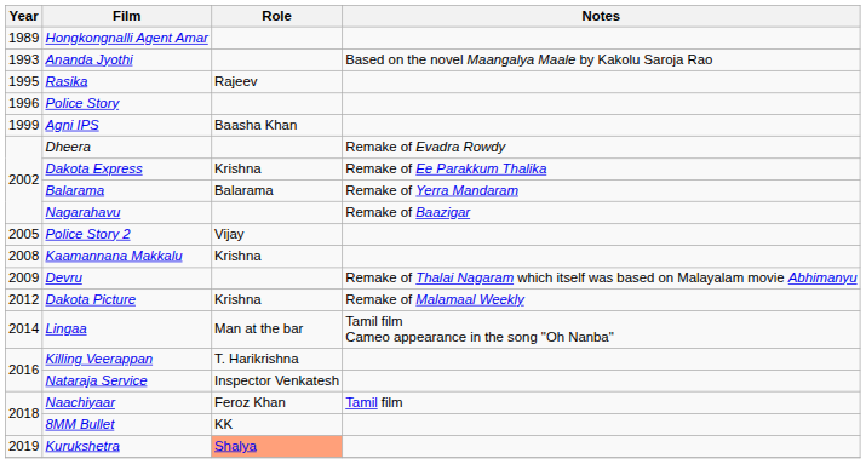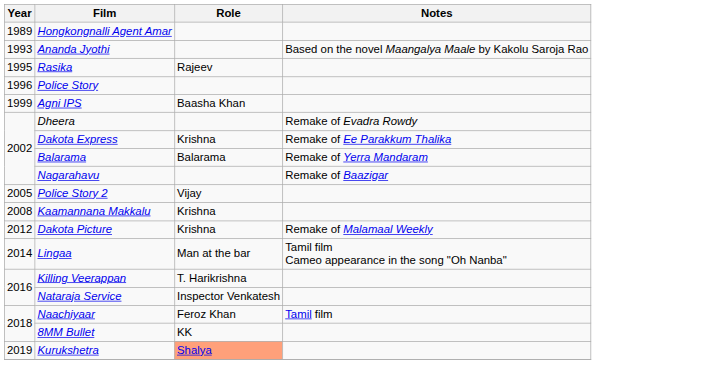 <table class="wikitable sortable">
 <tr>
 <th>Year</th>
 <th>Film</th>
 <th>Role</th>
 <th>Notes</th>
 </tr>
 <tr>
 <td>1989</td>
 <td><em><a href='#'>Hongkongnalli Agent Amar</a></em></td>
 <td></td>
 <td></td>
 </tr>
 <tr>
 <td>1993</td>
 <td><em><a href='#'>Ananda Jyothi</a></em></td>
 <td></td>
 <td>Based on the novel <em>Maangalya Maale</em> by Kakolu Saroja Rao</td>
 </tr>
 <tr>
 <td>1995</td>
 <td><em><a href='#'>Rasika</a></em></td>
 <td>Rajeev</td>
 <td></td>
 </tr>
 <tr>
 <td>1996</td>
 <td><em><a href='#'>Police Story</a></em></td>
 <td></td>
 <td></td>
 </tr>
 <tr>
 <td>1999</td>
 <td><em><a href='#'>Agni IPS</a></em></td>
 <td>Baasha Khan</td>
 <td></td>
 </tr>
 <tr>
 <td rowspan="4">2002</td>
 <td><em>Dheera</em></td>
 <td></td>
 <td>Remake of <em>Evadra Rowdy</em></td>
 </tr>
 <tr>
 <td><em><a href='#'>Dakota Express</a></em></td>
 <td>Krishna</td>
 <td>Remake of <em><a href='#'>Ee Parakkum Thalika</a></em></td>
 </tr>
 <tr>
 <td><em><a href='#'>Balarama</a></em></td>
 <td>Balarama</td>
 <td>Remake of <em><a href='#'>Yerra Mandaram</a></em></td>
 </tr>
 <tr>
 <td><em><a href='#'>Nagarahavu</a></em></td>
 <td></td>
 <td>Remake of <em><a href='#'>Baazigar</a></em></td>
 </tr>
 <tr>
 <td>2005</td>
 <td><em><a href='#'>Police Story 2</a></em></td>
 <td>Vijay</td>
 <td></td>
 </tr>
 <tr>
 <td>2008</td>
 <td><em><a href='#'>Kaamannana Makkalu</a></em></td>
 <td>Krishna</td>
 <td></td>
 </tr>
 <tr>
-<td>2009</td>
-<td><em><a href='#'>Devru</a></em></td>
-<td></td>
-<td>Remake of <em><a href='#'>Thalai Nagaram</a></em> which itself was based on Malayalam movie <em><a href='#'>Abhimanyu</a></em></td>
-</tr>
-<tr>
 <td>2012</td>
 <td><em><a href='#'>Dakota Picture</a></em></td>
 <td>Krishna</td>
 <td>Remake of <em><a href='#'>Malamaal Weekly</a></em></td>
 </tr>
 <tr>
 <td>2014</td>
 <td><em><a href='#'>Lingaa</a></em></td>
 <td>Man at the bar</td>
 <td>Tamil film<br>Cameo appearance in the song "Oh Nanba"</td>
 </tr>
 <tr>
 <td rowspan="2">2016</td>
 <td><em><a href='#'>Killing Veerappan</a></em></td>
 <td>T. Harikrishna</td>
 <td></td>
 </tr>
 <tr>
 <td><em><a href='#'>Nataraja Service</a></em></td>
 <td>Inspector Venkatesh</td>
 <td></td>
 </tr>
 <tr>
 <td rowspan="2">2018</td>
 <td><em><a href='#'>Naachiyaar</a></em></td>
 <td>Feroz Khan</td>
 <td><a href='#'>Tamil</a> film</td>
 </tr>
 <tr>
 <td><em><a href='#'>8MM Bullet</a></em></td>
 <td>KK</td>
 <td></td>
 </tr>
 <tr>
 <td>2019</td>
 <td><em><a href='#'>Kurukshetra</a></em></td>
 <td style="background: lightsalmon;"><a href='#'>Shalya</a></td>
 <td></td>
 </tr>
 <tr>
 </tr>
 </table>
